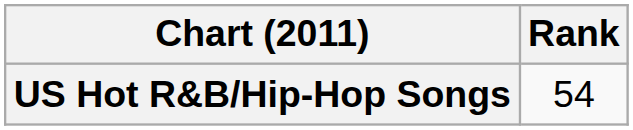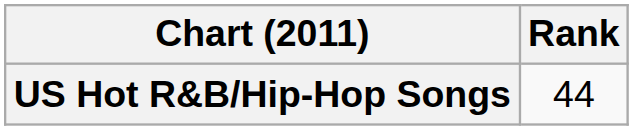 <table class="wikitable plainrowheaders">
 <tr>
 <th scope="col">Chart (2011)</th>
 <th scope="col">Rank</th>
 </tr>
 <tr>
 <th scope="row">US Hot R&B/Hip-Hop Songs</th>
-<td style="text-align:center;">54</td>
+<td style="text-align:center;">44</td>
 </tr>
 </table>
